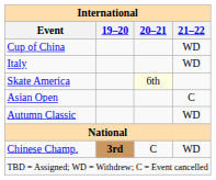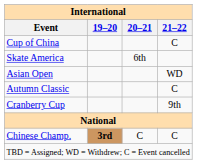 <table class="wikitable" style="text-align:center">
 <tr>
 <th colspan="4" style="background:#ffdead; text-align:center;">International</th>
 </tr>
 <tr>
 <th>Event</th>
 <th><a href='#'>19–20</a></th>
 <th><a href='#'>20–21</a></th>
 <th><a href='#'>21–22</a></th>
 </tr>
 <tr>
 <td align=left> <a href='#'>Cup of China</a></td>
 <td></td>
 <td></td>
-<td>WD</td>
-</tr>
-<tr>
-<td align=left> <a href='#'>Italy</a></td>
-<td></td>
-<td></td>
-<td>WD</td>
+<td>C</td>
 </tr>
 <tr>
 <td align=left> <a href='#'>Skate America</a></td>
 <td></td>
-<td style="background: lightyellow;">6th</td>
+<td>6th</td>
 <td></td>
 </tr>
 <tr>
 <td align="left"> <a href='#'>Asian Open</a></td>
 <td></td>
 <td></td>
-<td>C</td>
+<td>WD</td>
 </tr>
 <tr>
 <td align=left> <a href='#'>Autumn Classic</a></td>
 <td></td>
 <td></td>
-<td>WD</td>
+<td>C</td>
+</tr>
+<tr>
+<td align=left><a href='#'>Cranberry Cup</a></td>
+<td></td>
+<td></td>
+<td>9th</td>
 </tr>
 <tr>
 <th colspan="4" style="background:#ffdead; text-align:center;">National</th>
 </tr>
 <tr>
 <td align=left><a href='#'>Chinese Champ.</a></td>
 <td bgcolor=cc966><strong>3rd</strong></td>
 <td>C</td>
-<td>WD</td>
+<td>C</td>
 </tr>
 <tr>
 <td colspan="4" style="text-align:center;"><small> TBD = Assigned; WD = Withdrew; C = Event cancelled </small></td>
 </tr>
 </table>
